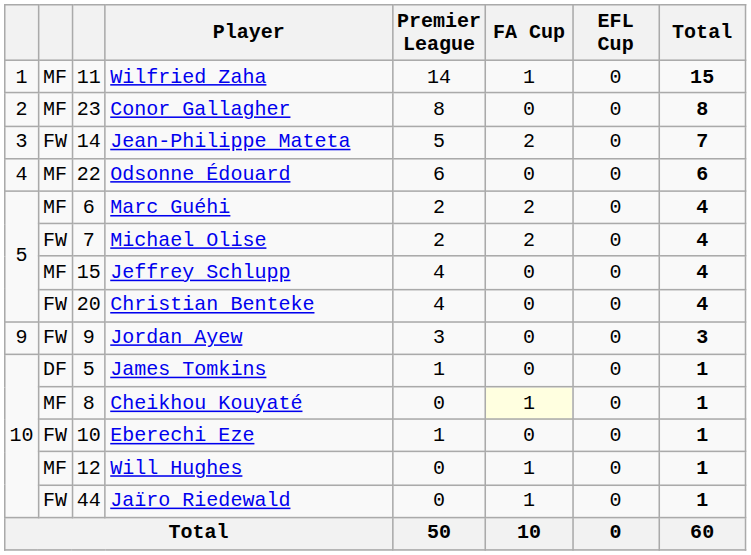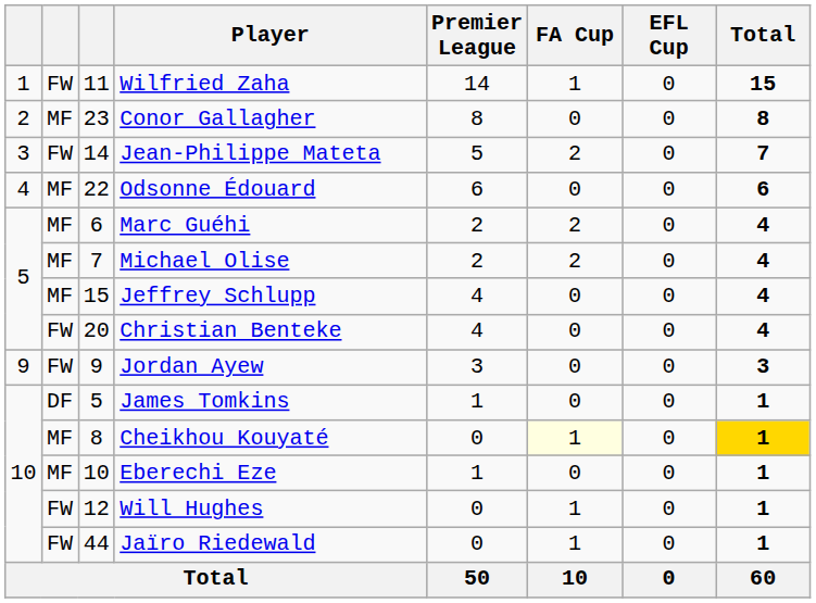 <table class="wikitable sortable" style="text-align:center">
 <tr>
 <th width=10></th>
 <th width=10></th>
 <th width=10></th>
 <th width=180>Player</th>
 <th width=50>Premier League</th>
 <th width=50>FA Cup</th>
 <th width=50>EFL Cup</th>
 <th width=50>Total</th>
 </tr>
 <tr>
 <td>1</td>
-<td>MF</td>
+<td>FW</td>
 <td>11</td>
 <td align="left"> <a href='#'>Wilfried Zaha</a></td>
 <td>14</td>
 <td>1</td>
 <td>0</td>
 <td><strong>15</strong></td>
 </tr>
 <tr>
 <td>2</td>
 <td>MF</td>
 <td>23</td>
 <td align="left"> <a href='#'>Conor Gallagher</a></td>
 <td>8</td>
 <td>0</td>
 <td>0</td>
 <td><strong>8</strong></td>
 </tr>
 <tr>
 <td>3</td>
 <td>FW</td>
 <td>14</td>
 <td align="left"> <a href='#'>Jean-Philippe Mateta</a></td>
 <td>5</td>
 <td>2</td>
 <td>0</td>
 <td><strong>7</strong></td>
 </tr>
 <tr>
 <td>4</td>
 <td>MF</td>
 <td>22</td>
 <td align="left"> <a href='#'>Odsonne Édouard</a></td>
 <td>6</td>
 <td>0</td>
 <td>0</td>
 <td><strong>6</strong></td>
 </tr>
 <tr>
 <td rowspan=4>5</td>
 <td>MF</td>
 <td>6</td>
 <td align="left"> <a href='#'>Marc Guéhi</a></td>
 <td>2</td>
 <td>2</td>
 <td>0</td>
 <td><strong>4</strong></td>
 </tr>
 <tr>
-<td>FW</td>
+<td>MF</td>
 <td>7</td>
 <td align="left"> <a href='#'>Michael Olise</a></td>
 <td>2</td>
 <td>2</td>
 <td>0</td>
 <td><strong>4</strong></td>
 </tr>
 <tr>
 <td>MF</td>
 <td>15</td>
 <td align="left"> <a href='#'>Jeffrey Schlupp</a></td>
 <td>4</td>
 <td>0</td>
 <td>0</td>
 <td><strong>4</strong></td>
 </tr>
 <tr>
 <td>FW</td>
 <td>20</td>
 <td align="left"> <a href='#'>Christian Benteke</a></td>
 <td>4</td>
 <td>0</td>
 <td>0</td>
 <td><strong>4</strong></td>
 </tr>
 <tr>
 <td>9</td>
 <td>FW</td>
 <td>9</td>
 <td align="left"> <a href='#'>Jordan Ayew</a></td>
 <td>3</td>
 <td>0</td>
 <td>0</td>
 <td><strong>3</strong></td>
 </tr>
 <tr>
 <td rowspan=5>10</td>
 <td>DF</td>
 <td>5</td>
 <td align="left"> <a href='#'>James Tomkins</a></td>
 <td>1</td>
 <td>0</td>
 <td>0</td>
 <td><strong>1</strong></td>
 </tr>
 <tr>
 <td>MF</td>
 <td>8</td>
 <td align="left"> <a href='#'>Cheikhou Kouyaté</a></td>
 <td>0</td>
 <td style="background: lightyellow;">1</td>
 <td>0</td>
-<td><strong>1</strong></td>
+<td style="background: gold;"><strong>1</strong></td>
 </tr>
 <tr>
-<td>FW</td>
+<td>MF</td>
 <td>10</td>
 <td align="left"> <a href='#'>Eberechi Eze</a></td>
 <td>1</td>
 <td>0</td>
 <td>0</td>
 <td><strong>1</strong></td>
 </tr>
 <tr>
-<td>MF</td>
+<td>FW</td>
 <td>12</td>
 <td align="left"> <a href='#'>Will Hughes</a></td>
 <td>0</td>
 <td>1</td>
 <td>0</td>
 <td><strong>1</strong></td>
 </tr>
 <tr>
 <td>FW</td>
 <td>44</td>
 <td align="left"> <a href='#'>Jaïro Riedewald</a></td>
 <td>0</td>
 <td>1</td>
 <td>0</td>
 <td><strong>1</strong></td>
 </tr>
 <tr class="sortbottom">
 <th colspan="4">Total</th>
 <th>50</th>
 <th>10</th>
 <th>0</th>
 <th>60</th>
 </tr>
 </table>
